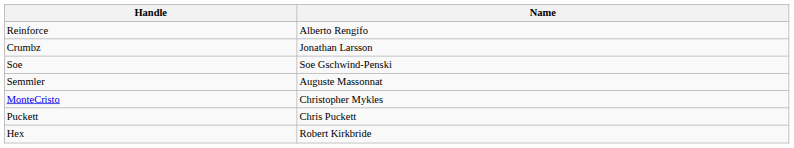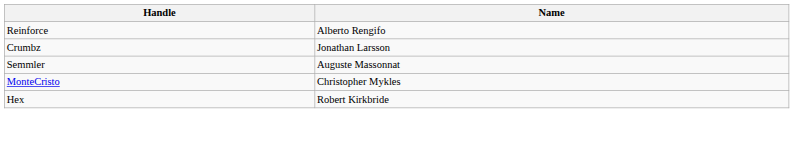 <table class="wikitable" style="width:90%; font-size:95%;">
 <tr>
 <th scope="col">Handle</th>
 <th scope="col">Name</th>
 </tr>
 <tr>
 <td>Reinforce</td>
 <td>Alberto Rengifo</td>
 </tr>
 <tr>
 <td>Crumbz</td>
 <td>Jonathan Larsson</td>
 </tr>
 <tr>
-<td>Soe</td>
-<td>Soe Gschwind-Penski</td>
-</tr>
-<tr>
 <td>Semmler</td>
 <td>Auguste Massonnat</td>
 </tr>
 <tr>
 <td><a href='#'>MonteCristo</a></td>
 <td>Christopher Mykles</td>
 </tr>
 <tr>
-<td>Puckett</td>
-<td>Chris Puckett</td>
-</tr>
-<tr>
 <td>Hex</td>
 <td>Robert Kirkbride</td>
 </tr>
 </table>
